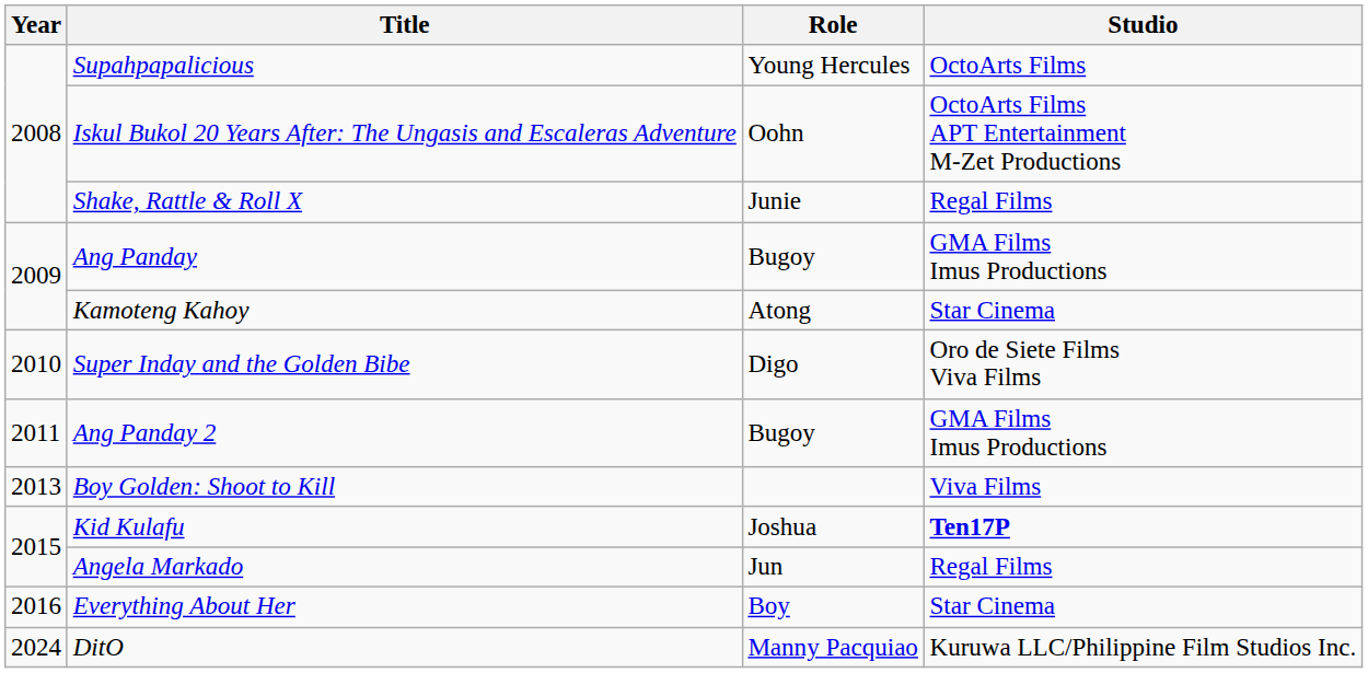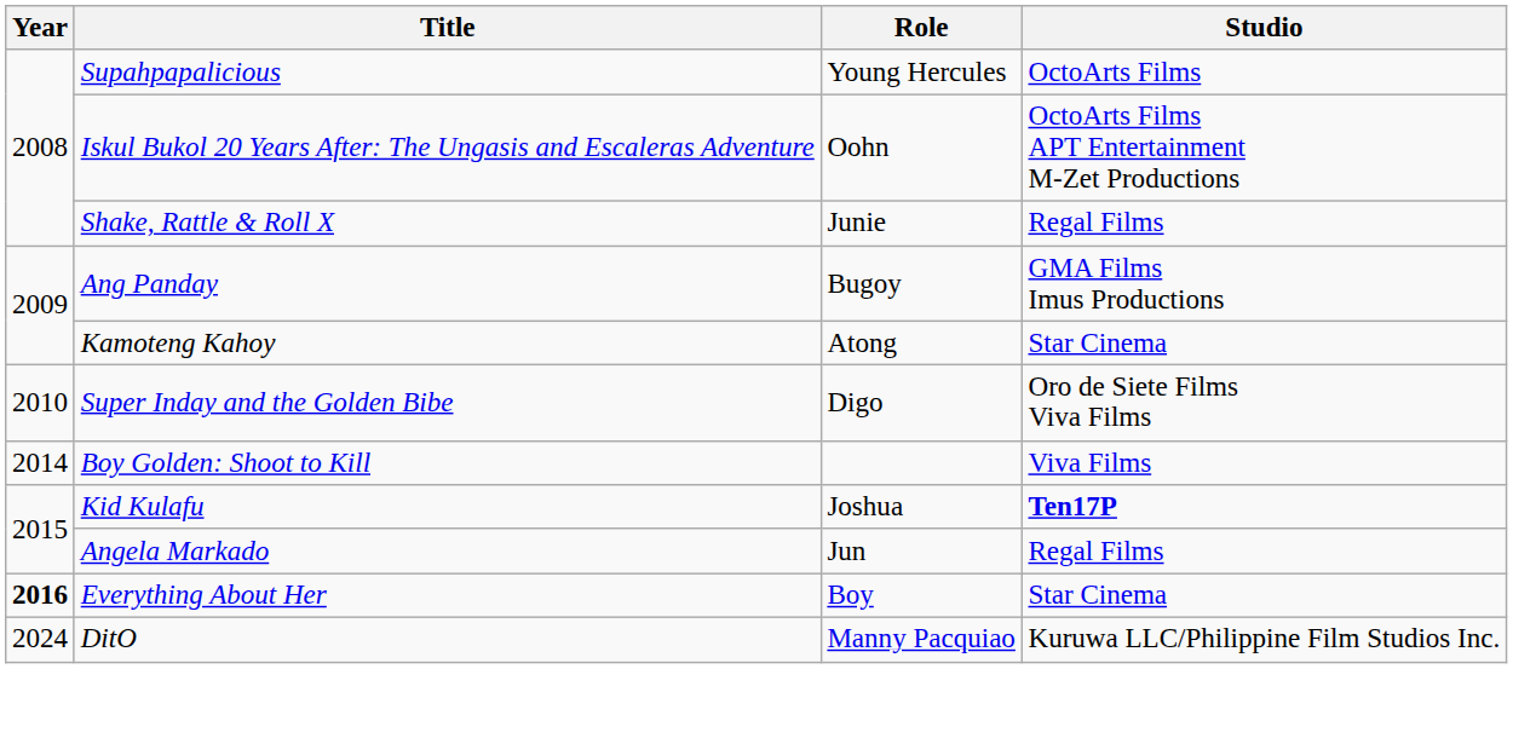 <table class="wikitable">
 <tr>
 <th>Year</th>
 <th>Title</th>
 <th>Role</th>
 <th>Studio</th>
 </tr>
 <tr>
 <td rowspan="3">2008</td>
 <td><em><a href='#'>Supahpapalicious</a></em></td>
 <td>Young Hercules</td>
 <td><a href='#'>OctoArts Films</a></td>
 </tr>
 <tr>
 <td><em><a href='#'>Iskul Bukol 20 Years After: The Ungasis and Escaleras Adventure</a></em></td>
 <td>Oohn</td>
 <td><a href='#'>OctoArts Films</a><br><a href='#'>APT Entertainment</a><br>M-Zet Productions</td>
 </tr>
 <tr>
 <td><em><a href='#'>Shake, Rattle & Roll X</a></em></td>
 <td>Junie</td>
 <td><a href='#'>Regal Films</a></td>
 </tr>
 <tr>
 <td rowspan="2">2009</td>
 <td><em><a href='#'>Ang Panday</a></em></td>
 <td>Bugoy</td>
 <td><a href='#'>GMA Films</a><br>Imus Productions</td>
 </tr>
 <tr>
 <td><em>Kamoteng Kahoy</em></td>
 <td>Atong</td>
 <td><a href='#'>Star Cinema</a></td>
 </tr>
 <tr>
 <td>2010</td>
 <td><em><a href='#'>Super Inday and the Golden Bibe</a></em></td>
 <td>Digo</td>
 <td>Oro de Siete Films<br>Viva Films </td>
 </tr>
 <tr>
-<td>2011</td>
-<td><em><a href='#'>Ang Panday 2</a></em></td>
-<td>Bugoy</td>
-<td><a href='#'>GMA Films</a><br>Imus Productions</td>
-</tr>
-<tr>
-<td>2013</td>
+<td>2014</td>
 <td><em><a href='#'>Boy Golden: Shoot to Kill</a></em></td>
 <td></td>
 <td><a href='#'>Viva Films</a></td>
 </tr>
 <tr>
 <td rowspan="2">2015</td>
 <td><em><a href='#'>Kid Kulafu</a></em></td>
 <td>Joshua</td>
 <td><strong><a href='#'>Ten17P</a></strong></td>
 </tr>
 <tr>
 <td><em><a href='#'>Angela Markado</a></em></td>
 <td>Jun</td>
 <td><a href='#'>Regal Films</a></td>
 </tr>
 <tr>
-<td>2016</td>
+<td><strong>2016</strong></td>
 <td><em><a href='#'>Everything About Her</a></em></td>
 <td><a href='#'>Boy</a></td>
 <td><a href='#'>Star Cinema</a></td>
 </tr>
 <tr>
 <td>2024</td>
 <td><em>DitO</em></td>
 <td><a href='#'>Manny Pacquiao</a></td>
 <td>Kuruwa LLC/Philippine Film Studios Inc.</td>
 </tr>
 </table>
